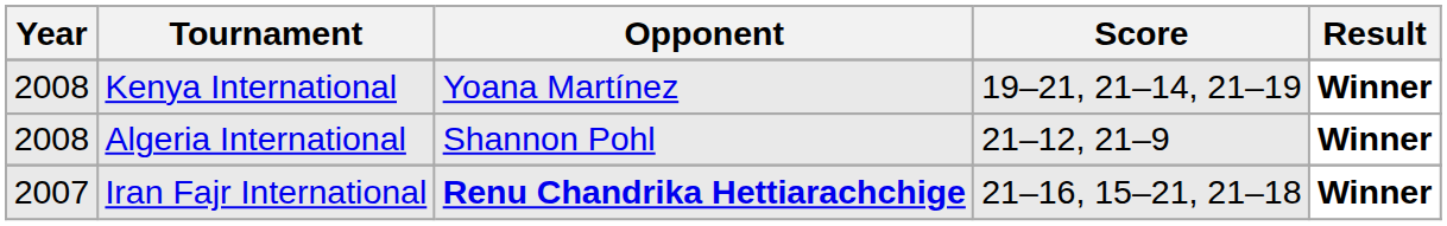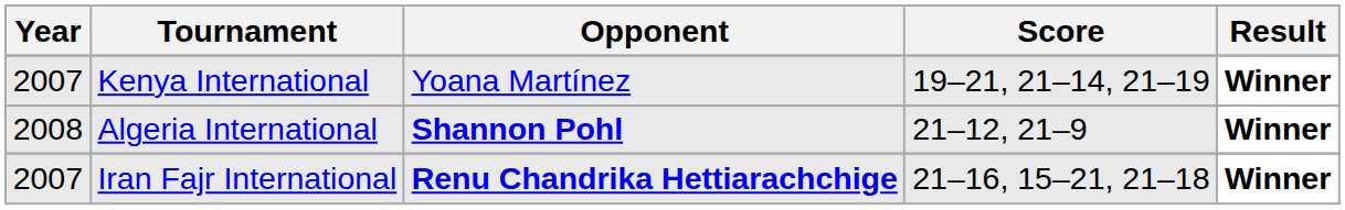 <table class="sortable wikitable" style="font-size: 90%;">
 <tr>
 <th>Year</th>
 <th>Tournament</th>
 <th>Opponent</th>
 <th>Score</th>
 <th>Result</th>
 </tr>
 <tr>
 </tr>
 <tr style="background:#E9E9E9">
-<td align="center">2008</td>
+<td align="center">2007</td>
 <td align="left"><a href='#'>Kenya International</a></td>
 <td align="left"> <a href='#'>Yoana Martínez</a></td>
 <td align="left">19–21, 21–14, 21–19</td>
 <td style="text-align:left; background:white"> <strong>Winner</strong></td>
 </tr>
 <tr>
 </tr>
 <tr style="background:#E9E9E9">
 <td align="center">2008</td>
 <td align="left"><a href='#'>Algeria International</a></td>
-<td align="left"> <a href='#'>Shannon Pohl</a></td>
+<td align="left"><strong> <a href='#'>Shannon Pohl</a></strong></td>
 <td align="left">21–12, 21–9</td>
 <td style="text-align:left; background:white"> <strong>Winner</strong></td>
 </tr>
 <tr>
 </tr>
 <tr style="background:#E9E9E9">
 <td align="center">2007</td>
 <td align="left"><a href='#'>Iran Fajr International</a></td>
 <td align="left"><strong> <a href='#'>Renu Chandrika Hettiarachchige</a></strong></td>
 <td align="left">21–16, 15–21, 21–18</td>
 <td style="text-align:left; background:white"> <strong>Winner</strong></td>
 </tr>
 </table>
